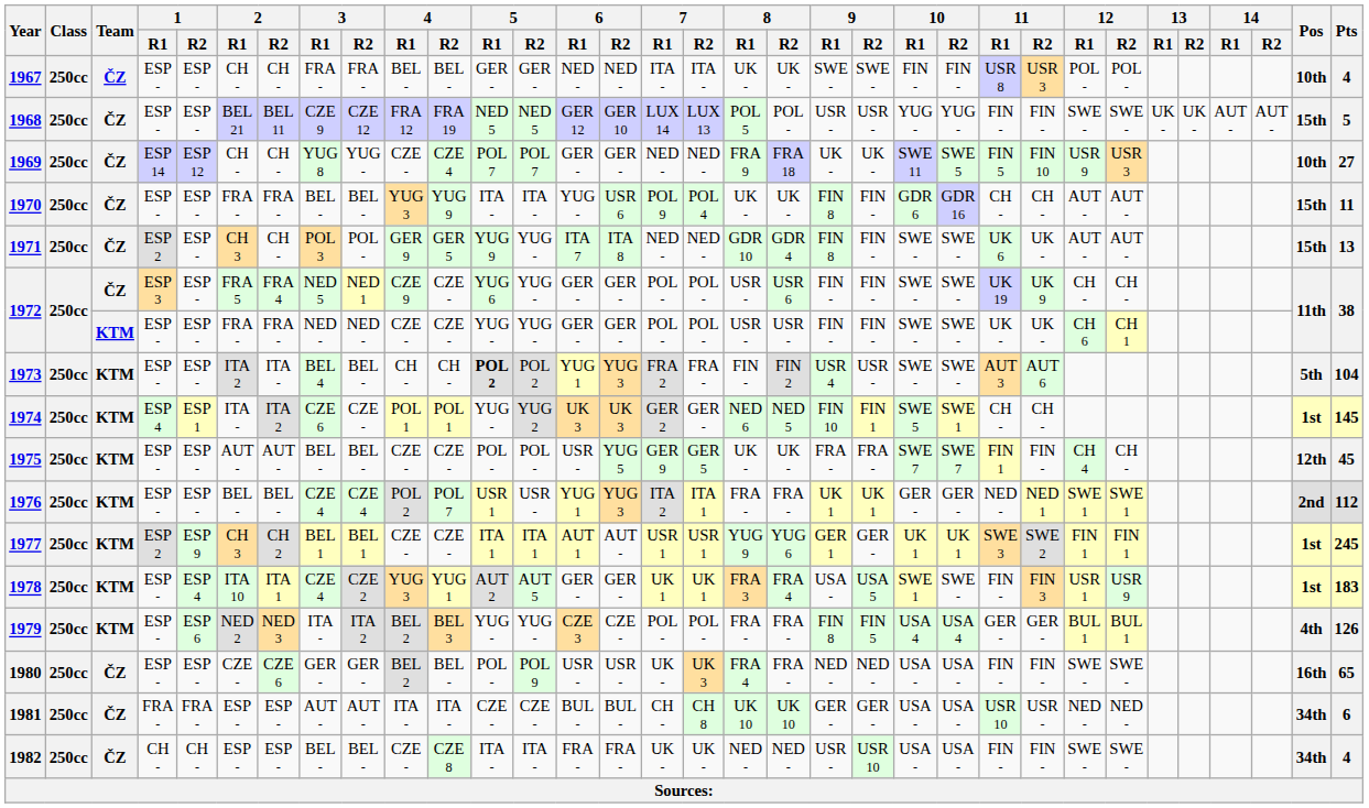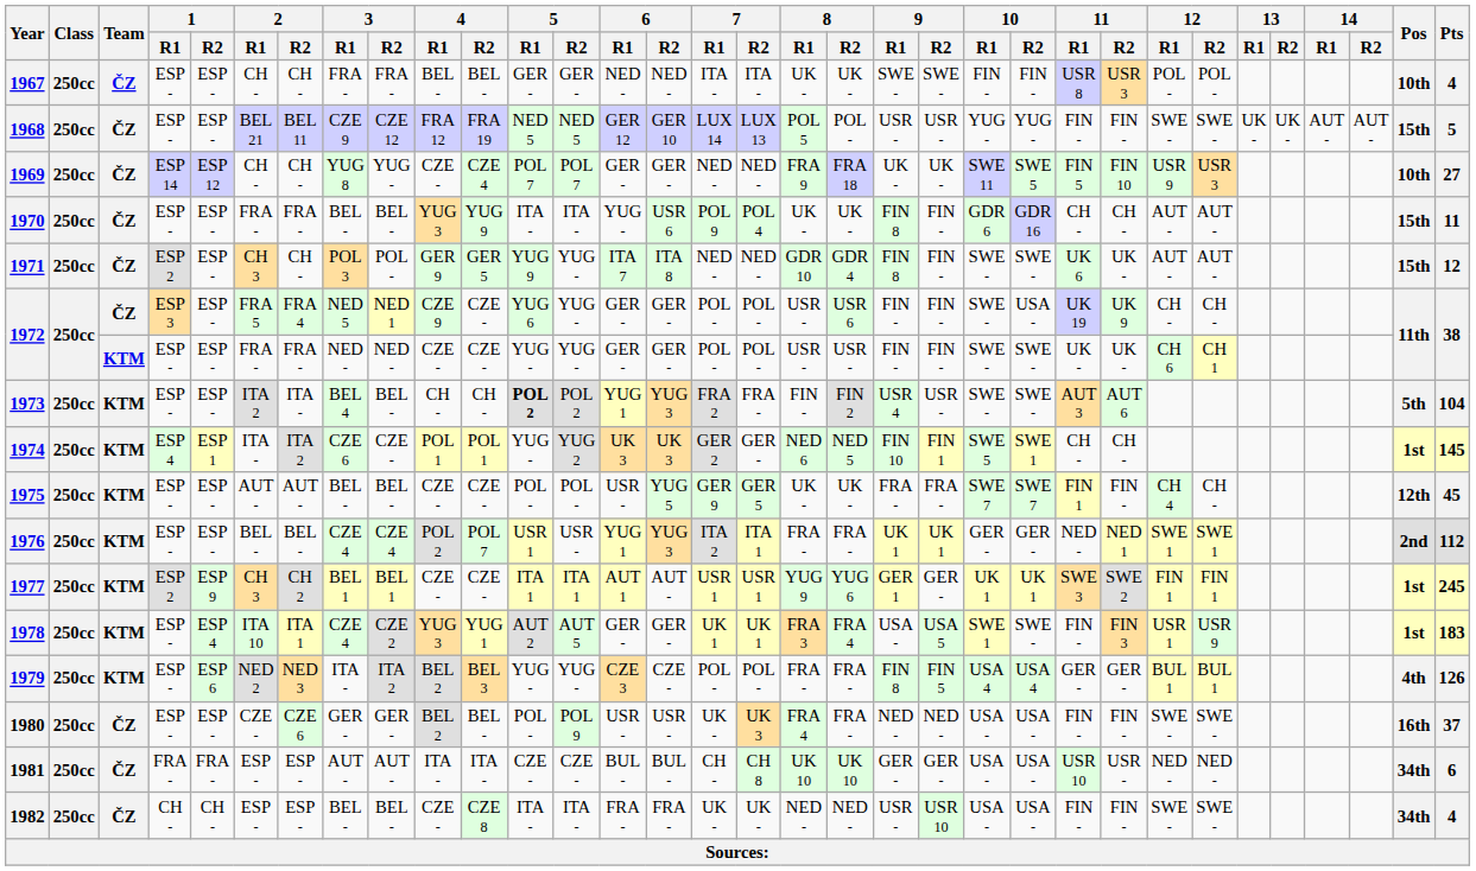 <table class="wikitable" style="text-align:center; font-size:70%">
 <tr>
 <th valign="middle" rowspan=2>Year</th>
 <th valign="middle" rowspan=2>Class</th>
 <th valign="middle" rowspan=2>Team</th>
 <th colspan=2>1</th>
 <th colspan=2>2</th>
 <th colspan=2>3</th>
 <th colspan=2>4</th>
 <th colspan=2>5</th>
 <th colspan=2>6</th>
 <th colspan=2>7</th>
 <th colspan=2>8</th>
 <th colspan=2>9</th>
 <th colspan=2>10</th>
 <th colspan=2>11</th>
 <th colspan=2>12</th>
 <th colspan=2>13</th>
 <th colspan=2>14</th>
 <th rowspan=2>Pos</th>
 <th rowspan=2>Pts</th>
 </tr>
 <tr>
 <th>R1</th>
 <th>R2</th>
 <th>R1</th>
 <th>R2</th>
 <th>R1</th>
 <th>R2</th>
 <th>R1</th>
 <th>R2</th>
 <th>R1</th>
 <th>R2</th>
 <th>R1</th>
 <th>R2</th>
 <th>R1</th>
 <th>R2</th>
 <th>R1</th>
 <th>R2</th>
 <th>R1</th>
 <th>R2</th>
 <th>R1</th>
 <th>R2</th>
 <th>R1</th>
 <th>R2</th>
 <th>R1</th>
 <th>R2</th>
 <th>R1</th>
 <th>R2</th>
 <th>R1</th>
 <th>R2</th>
 </tr>
 <tr>
 <th><a href='#'>1967</a></th>
 <th>250cc</th>
 <th><a href='#'>ČZ</a></th>
 <td>ESP<br><small>-</small></td>
 <td>ESP<br><small>-</small></td>
 <td>CH<br><small>-</small></td>
 <td>CH<br><small>-</small></td>
 <td>FRA<br><small>-</small></td>
 <td>FRA<br><small>-</small></td>
 <td>BEL<br><small>-</small></td>
 <td>BEL<br><small>-</small></td>
 <td>GER<br><small>-</small></td>
 <td>GER<br><small>-</small></td>
 <td>NED<br><small>-</small></td>
 <td>NED<br><small>-</small></td>
 <td>ITA<br><small>-</small></td>
 <td>ITA<br><small>-</small></td>
 <td>UK<br><small>-</small></td>
 <td>UK<br><small>-</small></td>
 <td>SWE<br><small>-</small></td>
 <td>SWE<br><small>-</small></td>
 <td>FIN<br><small>-</small></td>
 <td>FIN<br><small>-</small></td>
 <td style="background:#cfcfff;">USR<br><small>8</small></td>
 <td style="background:#ffdf9f;">USR<br><small>3</small></td>
 <td>POL<br><small>-</small></td>
 <td>POL<br><small>-</small></td>
 <td></td>
 <td></td>
 <td></td>
 <td></td>
 <th>10th</th>
 <th>4</th>
 </tr>
 <tr>
 <th><a href='#'>1968</a></th>
 <th>250cc</th>
 <th>ČZ</th>
 <td>ESP<br><small>-</small></td>
 <td>ESP<br><small>-</small></td>
 <td style="background:#cfcfff;">BEL<br><small>21</small></td>
 <td style="background:#cfcfff;">BEL<br><small>11</small></td>
 <td style="background:#cfcfff;">CZE<br><small>9</small></td>
 <td style="background:#cfcfff;">CZE<br><small>12</small></td>
 <td style="background:#cfcfff;">FRA<br><small>12</small></td>
 <td style="background:#cfcfff;">FRA<br><small>19</small></td>
 <td style="background:#dfffdf;">NED<br><small>5</small></td>
 <td style="background:#dfffdf;">NED<br><small>5</small></td>
 <td style="background:#cfcfff;">GER<br><small>12</small></td>
 <td style="background:#cfcfff;">GER<br><small>10</small></td>
 <td style="background:#cfcfff;">LUX<br><small>14</small></td>
 <td style="background:#cfcfff;">LUX<br><small>13</small></td>
 <td style="background:#dfffdf;">POL<br><small>5</small></td>
 <td>POL<br><small>-</small></td>
 <td>USR<br><small>-</small></td>
 <td>USR<br><small>-</small></td>
 <td>YUG<br><small>-</small></td>
 <td>YUG<br><small>-</small></td>
 <td>FIN<br><small>-</small></td>
 <td>FIN<br><small>-</small></td>
 <td>SWE<br><small>-</small></td>
 <td>SWE<br><small>-</small></td>
 <td>UK<br><small>-</small></td>
 <td>UK<br><small>-</small></td>
 <td>AUT<br><small>-</small></td>
 <td>AUT<br><small>-</small></td>
 <th>15th</th>
 <th>5</th>
 </tr>
 <tr>
 <th><a href='#'>1969</a></th>
 <th>250cc</th>
 <th>ČZ</th>
 <td style="background:#cfcfff;">ESP<br><small>14</small></td>
 <td style="background:#cfcfff;">ESP<br><small>12</small></td>
 <td>CH<br><small>-</small></td>
 <td>CH<br><small>-</small></td>
 <td style="background:#dfffdf;">YUG<br><small>8</small></td>
 <td>YUG<br><small>-</small></td>
 <td>CZE<br><small>-</small></td>
 <td style="background:#dfffdf;">CZE<br><small>4</small></td>
 <td style="background:#dfffdf;">POL<br><small>7</small></td>
 <td style="background:#dfffdf;">POL<br><small>7</small></td>
 <td>GER<br><small>-</small></td>
 <td>GER<br><small>-</small></td>
 <td>NED<br><small>-</small></td>
 <td>NED<br><small>-</small></td>
 <td style="background:#dfffdf;">FRA<br><small>9</small></td>
 <td style="background:#cfcfff;">FRA<br><small>18</small></td>
 <td>UK<br><small>-</small></td>
 <td>UK<br><small>-</small></td>
 <td style="background:#cfcfff;">SWE<br><small>11</small></td>
 <td style="background:#dfffdf;">SWE<br><small>5</small></td>
 <td style="background:#dfffdf;">FIN<br><small>5</small></td>
 <td style="background:#dfffdf;">FIN<br><small>10</small></td>
 <td style="background:#dfffdf;">USR<br><small>9</small></td>
 <td style="background:#ffdf9f;">USR<br><small>3</small></td>
 <td></td>
 <td></td>
 <td></td>
 <td></td>
 <th>10th</th>
 <th>27</th>
 </tr>
 <tr>
 <th><a href='#'>1970</a></th>
 <th>250cc</th>
 <th>ČZ</th>
 <td>ESP<br><small>-</small></td>
 <td>ESP<br><small>-</small></td>
 <td>FRA<br><small>-</small></td>
 <td>FRA<br><small>-</small></td>
 <td>BEL<br><small>-</small></td>
 <td>BEL<br><small>-</small></td>
 <td style="background:#ffdf9f;">YUG<br><small>3</small></td>
 <td style="background:#dfffdf;">YUG<br><small>9</small></td>
 <td>ITA<br><small>-</small></td>
 <td>ITA<br><small>-</small></td>
 <td>YUG<br><small>-</small></td>
 <td style="background:#dfffdf;">USR<br><small>6</small></td>
 <td style="background:#dfffdf;">POL<br><small>9</small></td>
 <td style="background:#dfffdf;">POL<br><small>4</small></td>
 <td>UK<br><small>-</small></td>
 <td>UK<br><small>-</small></td>
 <td style="background:#dfffdf;">FIN<br><small>8</small></td>
 <td>FIN<br><small>-</small></td>
 <td style="background:#dfffdf;">GDR<br><small>6</small></td>
 <td style="background:#cfcfff;">GDR<br><small>16</small></td>
 <td>CH<br><small>-</small></td>
 <td>CH<br><small>-</small></td>
 <td>AUT<br><small>-</small></td>
 <td>AUT<br><small>-</small></td>
 <td></td>
 <td></td>
 <td></td>
 <td></td>
 <th>15th</th>
 <th>11</th>
 </tr>
 <tr>
 <th><a href='#'>1971</a></th>
 <th>250cc</th>
 <th>ČZ</th>
 <td style="background:#dfdfdf;">ESP<br><small>2</small></td>
 <td>ESP<br><small>-</small></td>
 <td style="background:#ffdf9f;">CH<br><small>3</small></td>
 <td>CH<br><small>-</small></td>
 <td style="background:#ffdf9f;">POL<br><small>3</small></td>
 <td>POL<br><small>-</small></td>
 <td style="background:#dfffdf;">GER<br><small>9</small></td>
 <td style="background:#dfffdf;">GER<br><small>5</small></td>
 <td style="background:#dfffdf;">YUG<br><small>9</small></td>
 <td>YUG<br><small>-</small></td>
 <td style="background:#dfffdf;">ITA<br><small>7</small></td>
 <td style="background:#dfffdf;">ITA<br><small>8</small></td>
 <td>NED<br><small>-</small></td>
 <td>NED<br><small>-</small></td>
 <td style="background:#dfffdf;">GDR<br><small>10</small></td>
 <td style="background:#dfffdf;">GDR<br><small>4</small></td>
 <td style="background:#dfffdf;">FIN<br><small>8</small></td>
 <td>FIN<br><small>-</small></td>
 <td>SWE<br><small>-</small></td>
 <td>SWE<br><small>-</small></td>
 <td style="background:#dfffdf;">UK<br><small>6</small></td>
 <td>UK<br><small>-</small></td>
 <td>AUT<br><small>-</small></td>
 <td>AUT<br><small>-</small></td>
 <td></td>
 <td></td>
 <td></td>
 <td></td>
 <th>15th</th>
-<th>13</th>
+<th>12</th>
 </tr>
 <tr>
 <th rowspan=2><a href='#'>1972</a></th>
 <th rowspan=2>250cc</th>
 <th>ČZ</th>
 <td style="background:#ffdf9f;">ESP<br><small>3</small></td>
 <td>ESP<br><small>-</small></td>
 <td style="background:#dfffdf;">FRA<br><small>5</small></td>
 <td style="background:#dfffdf;">FRA<br><small>4</small></td>
 <td style="background:#dfffdf;">NED<br><small>5</small></td>
 <td style="background:#ffffbf;">NED<br><small>1</small></td>
 <td style="background:#dfffdf;">CZE<br><small>9</small></td>
 <td>CZE<br><small>-</small></td>
 <td style="background:#dfffdf;">YUG<br><small>6</small></td>
 <td>YUG<br><small>-</small></td>
 <td>GER<br><small>-</small></td>
 <td>GER<br><small>-</small></td>
 <td>POL<br><small>-</small></td>
 <td>POL<br><small>-</small></td>
 <td>USR<br><small>-</small></td>
 <td style="background:#dfffdf;">USR<br><small>6</small></td>
 <td>FIN<br><small>-</small></td>
 <td>FIN<br><small>-</small></td>
 <td>SWE<br><small>-</small></td>
-<td>SWE<br><small>-</small></td>
+<td>USA<br><small>-</small></td>
 <td style="background:#cfcfff;">UK<br><small>19</small></td>
 <td style="background:#dfffdf;">UK<br><small>9</small></td>
 <td>CH<br><small>-</small></td>
 <td>CH<br><small>-</small></td>
 <td></td>
 <td></td>
 <td></td>
 <td></td>
 <th rowspan=2>11th</th>
 <th rowspan=2>38</th>
 </tr>
 <tr>
 <th><a href='#'>KTM</a></th>
 <td>ESP<br><small>-</small></td>
 <td>ESP<br><small>-</small></td>
 <td>FRA<br><small>-</small></td>
 <td>FRA<br><small>-</small></td>
 <td>NED<br><small>-</small></td>
 <td>NED<br><small>-</small></td>
 <td>CZE<br><small>-</small></td>
 <td>CZE<br><small>-</small></td>
 <td>YUG<br><small>-</small></td>
 <td>YUG<br><small>-</small></td>
 <td>GER<br><small>-</small></td>
 <td>GER<br><small>-</small></td>
 <td>POL<br><small>-</small></td>
 <td>POL<br><small>-</small></td>
 <td>USR<br><small>-</small></td>
 <td>USR<br><small>-</small></td>
 <td>FIN<br><small>-</small></td>
 <td>FIN<br><small>-</small></td>
 <td>SWE<br><small>-</small></td>
 <td>SWE<br><small>-</small></td>
 <td>UK<br><small>-</small></td>
 <td>UK<br><small>-</small></td>
 <td style="background:#dfffdf;">CH<br><small>6</small></td>
 <td style="background:#ffffbf;">CH<br><small>1</small></td>
 <td></td>
 <td></td>
 <td></td>
 <td></td>
 </tr>
 <tr>
 <th><a href='#'>1973</a></th>
 <th>250cc</th>
 <th>KTM</th>
 <td>ESP<br><small>-</small></td>
 <td>ESP<br><small>-</small></td>
 <td style="background:#dfdfdf;">ITA<br><small>2</small></td>
 <td>ITA<br><small>-</small></td>
 <td style="background:#dfffdf;">BEL<br><small>4</small></td>
 <td>BEL<br><small>-</small></td>
 <td>CH<br><small>-</small></td>
 <td>CH<br><small>-</small></td>
 <td style="background:#dfdfdf;"><strong>POL<br><small>2</small></strong></td>
 <td style="background:#dfdfdf;">POL<br><small>2</small></td>
 <td style="background:#ffffbf;">YUG<br><small>1</small></td>
 <td style="background:#ffdf9f;">YUG<br><small>3</small></td>
 <td style="background:#dfdfdf;">FRA<br><small>2</small></td>
 <td>FRA<br><small>-</small></td>
 <td>FIN<br><small>-</small></td>
 <td style="background:#dfdfdf;">FIN<br><small>2</small></td>
 <td style="background:#dfffdf;">USR<br><small>4</small></td>
 <td>USR<br><small>-</small></td>
 <td>SWE<br><small>-</small></td>
 <td>SWE<br><small>-</small></td>
 <td style="background:#ffdf9f;">AUT<br><small>3</small></td>
 <td style="background:#dfffdf;">AUT<br><small>6</small></td>
 <td></td>
 <td></td>
 <td></td>
 <td></td>
 <td></td>
 <td></td>
 <th>5th</th>
 <th>104</th>
 </tr>
 <tr>
 <th><a href='#'>1974</a></th>
 <th>250cc</th>
 <th>KTM</th>
 <td style="background:#dfffdf;">ESP<br><small>4</small></td>
 <td style="background:#ffffbf;">ESP<br><small>1</small></td>
 <td>ITA<br><small>-</small></td>
 <td style="background:#dfdfdf;">ITA<br><small>2</small></td>
 <td style="background:#dfffdf;">CZE<br><small>6</small></td>
 <td>CZE<br><small>-</small></td>
 <td style="background:#ffffbf;">POL<br><small>1</small></td>
 <td style="background:#ffffbf;">POL<br><small>1</small></td>
 <td>YUG<br><small>-</small></td>
 <td style="background:#dfdfdf;">YUG<br><small>2</small></td>
 <td style="background:#ffdf9f;">UK<br><small>3</small></td>
 <td style="background:#ffdf9f;">UK<br><small>3</small></td>
 <td style="background:#dfdfdf;">GER<br><small>2</small></td>
 <td>GER<br><small>-</small></td>
 <td style="background:#dfffdf;">NED<br><small>6</small></td>
 <td style="background:#dfffdf;">NED<br><small>5</small></td>
 <td style="background:#dfffdf;">FIN<br><small>10</small></td>
 <td style="background:#ffffbf;">FIN<br><small>1</small></td>
 <td style="background:#dfffdf;">SWE<br><small>5</small></td>
 <td style="background:#ffffbf;">SWE<br><small>1</small></td>
 <td>CH<br><small>-</small></td>
 <td>CH<br><small>-</small></td>
 <td></td>
 <td></td>
 <td></td>
 <td></td>
 <td></td>
 <td></td>
 <th style="background:#FFFFBF;">1st</th>
 <th style="background:#FFFFBF;">145</th>
 </tr>
 <tr>
 <th><a href='#'>1975</a></th>
 <th>250cc</th>
 <th>KTM</th>
 <td>ESP<br><small>-</small></td>
 <td>ESP<br><small>-</small></td>
 <td>AUT<br><small>-</small></td>
 <td>AUT<br><small>-</small></td>
 <td>BEL<br><small>-</small></td>
 <td>BEL<br><small>-</small></td>
 <td>CZE<br><small>-</small></td>
 <td>CZE<br><small>-</small></td>
 <td>POL<br><small>-</small></td>
 <td>POL<br><small>-</small></td>
 <td>USR<br><small>-</small></td>
 <td style="background:#dfffdf;">YUG<br><small>5</small></td>
 <td style="background:#dfffdf;">GER<br><small>9</small></td>
 <td style="background:#dfffdf;">GER<br><small>5</small></td>
 <td>UK<br><small>-</small></td>
 <td>UK<br><small>-</small></td>
 <td>FRA<br><small>-</small></td>
 <td>FRA<br><small>-</small></td>
 <td style="background:#dfffdf;">SWE<br><small>7</small></td>
 <td style="background:#dfffdf;">SWE<br><small>7</small></td>
 <td style="background:#ffffbf;">FIN<br><small>1</small></td>
 <td>FIN<br><small>-</small></td>
 <td style="background:#dfffdf;">CH<br><small>4</small></td>
 <td>CH<br><small>-</small></td>
 <td></td>
 <td></td>
 <td></td>
 <td></td>
 <th>12th</th>
 <th>45</th>
 </tr>
 <tr>
 <th><a href='#'>1976</a></th>
 <th>250cc</th>
 <th>KTM</th>
 <td>ESP<br><small>-</small></td>
 <td>ESP<br><small>-</small></td>
 <td>BEL<br><small>-</small></td>
 <td>BEL<br><small>-</small></td>
 <td style="background:#dfffdf;">CZE<br><small>4</small></td>
 <td style="background:#dfffdf;">CZE<br><small>4</small></td>
 <td style="background:#dfdfdf;">POL<br><small>2</small></td>
 <td style="background:#dfffdf;">POL<br><small>7</small></td>
 <td style="background:#ffffbf;">USR<br><small>1</small></td>
 <td>USR<br><small>-</small></td>
 <td style="background:#ffffbf;">YUG<br><small>1</small></td>
 <td style="background:#ffdf9f;">YUG<br><small>3</small></td>
 <td style="background:#dfdfdf;">ITA<br><small>2</small></td>
 <td style="background:#ffffbf;">ITA<br><small>1</small></td>
 <td>FRA<br><small>-</small></td>
 <td>FRA<br><small>-</small></td>
 <td style="background:#ffffbf;">UK<br><small>1</small></td>
 <td style="background:#ffffbf;">UK<br><small>1</small></td>
 <td>GER<br><small>-</small></td>
 <td>GER<br><small>-</small></td>
 <td>NED<br><small>-</small></td>
 <td style="background:#ffffbf;">NED<br><small>1</small></td>
 <td style="background:#ffffbf;">SWE<br><small>1</small></td>
 <td style="background:#ffffbf;">SWE<br><small>1</small></td>
 <td></td>
 <td></td>
 <td></td>
 <td></td>
 <th style="background:#DFDFDF;">2nd</th>
 <th style="background:#DFDFDF;">112</th>
 </tr>
 <tr>
 <th><a href='#'>1977</a></th>
 <th>250cc</th>
 <th>KTM</th>
 <td style="background:#dfdfdf;">ESP<br><small>2</small></td>
 <td style="background:#dfffdf;">ESP<br><small>9</small></td>
 <td style="background:#ffdf9f;">CH<br><small>3</small></td>
 <td style="background:#dfdfdf;">CH<br><small>2</small></td>
 <td style="background:#ffffbf;">BEL<br><small>1</small></td>
 <td style="background:#ffffbf;">BEL<br><small>1</small></td>
 <td>CZE<br><small>-</small></td>
 <td>CZE<br><small>-</small></td>
 <td style="background:#ffffbf;">ITA<br><small>1</small></td>
 <td style="background:#ffffbf;">ITA<br><small>1</small></td>
 <td style="background:#ffffbf;">AUT<br><small>1</small></td>
 <td>AUT<br><small>-</small></td>
 <td style="background:#ffffbf;">USR<br><small>1</small></td>
 <td style="background:#ffffbf;">USR<br><small>1</small></td>
 <td style="background:#dfffdf;">YUG<br><small>9</small></td>
 <td style="background:#dfffdf;">YUG<br><small>6</small></td>
 <td style="background:#ffffbf;">GER<br><small>1</small></td>
 <td>GER<br><small>-</small></td>
 <td style="background:#ffffbf;">UK<br><small>1</small></td>
 <td style="background:#ffffbf;">UK<br><small>1</small></td>
 <td style="background:#ffdf9f;">SWE<br><small>3</small></td>
 <td style="background:#dfdfdf;">SWE<br><small>2</small></td>
 <td style="background:#ffffbf;">FIN<br><small>1</small></td>
 <td style="background:#ffffbf;">FIN<br><small>1</small></td>
 <td></td>
 <td></td>
 <td></td>
 <td></td>
 <th style="background:#FFFFBF;">1st</th>
 <th style="background:#FFFFBF;">245</th>
 </tr>
 <tr>
 <th><a href='#'>1978</a></th>
 <th>250cc</th>
 <th>KTM</th>
 <td>ESP<br><small>-</small></td>
 <td style="background:#dfffdf;">ESP<br><small>4</small></td>
 <td style="background:#dfffdf;">ITA<br><small>10</small></td>
 <td style="background:#ffffbf;">ITA<br><small>1</small></td>
 <td style="background:#dfffdf;">CZE<br><small>4</small></td>
 <td style="background:#dfdfdf;">CZE<br><small>2</small></td>
 <td style="background:#ffdf9f;">YUG<br><small>3</small></td>
 <td style="background:#ffffbf;">YUG<br><small>1</small></td>
 <td style="background:#dfdfdf;">AUT<br><small>2</small></td>
 <td style="background:#dfffdf;">AUT<br><small>5</small></td>
 <td>GER<br><small>-</small></td>
 <td>GER<br><small>-</small></td>
 <td style="background:#ffffbf;">UK<br><small>1</small></td>
 <td style="background:#ffffbf;">UK<br><small>1</small></td>
 <td style="background:#ffdf9f;">FRA<br><small>3</small></td>
 <td style="background:#dfffdf;">FRA<br><small>4</small></td>
 <td>USA<br><small>-</small></td>
 <td style="background:#dfffdf;">USA<br><small>5</small></td>
 <td style="background:#ffffbf;">SWE<br><small>1</small></td>
 <td>SWE<br><small>-</small></td>
 <td>FIN<br><small>-</small></td>
 <td style="background:#ffdf9f;">FIN<br><small>3</small></td>
 <td style="background:#ffffbf;">USR<br><small>1</small></td>
 <td style="background:#dfffdf;">USR<br><small>9</small></td>
 <td></td>
 <td></td>
 <td></td>
 <td></td>
 <th style="background:#FFFFBF;">1st</th>
 <th style="background:#FFFFBF;">183</th>
 </tr>
 <tr>
 <th><a href='#'>1979</a></th>
 <th>250cc</th>
 <th>KTM</th>
 <td>ESP<br><small>-</small></td>
 <td style="background:#dfffdf;">ESP<br><small>6</small></td>
 <td style="background:#dfdfdf;">NED<br><small>2</small></td>
 <td style="background:#ffdf9f;">NED<br><small>3</small></td>
 <td>ITA<br><small>-</small></td>
 <td style="background:#dfdfdf;">ITA<br><small>2</small></td>
 <td style="background:#dfdfdf;">BEL<br><small>2</small></td>
 <td style="background:#ffdf9f;">BEL<br><small>3</small></td>
 <td>YUG<br><small>-</small></td>
 <td>YUG<br><small>-</small></td>
 <td style="background:#ffdf9f;">CZE<br><small>3</small></td>
 <td>CZE<br><small>-</small></td>
 <td>POL<br><small>-</small></td>
 <td>POL<br><small>-</small></td>
 <td>FRA<br><small>-</small></td>
 <td>FRA<br><small>-</small></td>
 <td style="background:#dfffdf;">FIN<br><small>8</small></td>
 <td style="background:#dfffdf;">FIN<br><small>5</small></td>
 <td style="background:#dfffdf;">USA<br><small>4</small></td>
 <td style="background:#dfffdf;">USA<br><small>4</small></td>
 <td>GER<br><small>-</small></td>
 <td>GER<br><small>-</small></td>
 <td style="background:#ffffbf;">BUL<br><small>1</small></td>
 <td style="background:#ffffbf;">BUL<br><small>1</small></td>
 <td></td>
 <td></td>
 <td></td>
 <td></td>
 <th>4th</th>
 <th>126</th>
 </tr>
 <tr>
 <th>1980</th>
 <th>250cc</th>
 <th>ČZ</th>
 <td>ESP<br><small>-</small></td>
 <td>ESP<br><small>-</small></td>
 <td>CZE<br><small>-</small></td>
 <td style="background:#dfffdf;">CZE<br><small>6</small></td>
 <td>GER<br><small>-</small></td>
 <td>GER<br><small>-</small></td>
 <td style="background:#dfdfdf;">BEL<br><small>2</small></td>
 <td>BEL<br><small>-</small></td>
 <td>POL<br><small>-</small></td>
 <td style="background:#dfffdf;">POL<br><small>9</small></td>
 <td>USR<br><small>-</small></td>
 <td>USR<br><small>-</small></td>
 <td>UK<br><small>-</small></td>
 <td style="background:#ffdf9f;">UK<br><small>3</small></td>
 <td style="background:#dfffdf;">FRA<br><small>4</small></td>
 <td>FRA<br><small>-</small></td>
 <td>NED<br><small>-</small></td>
 <td>NED<br><small>-</small></td>
 <td>USA<br><small>-</small></td>
 <td>USA<br><small>-</small></td>
 <td>FIN<br><small>-</small></td>
 <td>FIN<br><small>-</small></td>
 <td>SWE<br><small>-</small></td>
 <td>SWE<br><small>-</small></td>
 <td></td>
 <td></td>
 <td></td>
 <td></td>
 <th>16th</th>
-<th>65</th>
+<th>37</th>
 </tr>
 <tr>
 <th>1981</th>
 <th>250cc</th>
 <th>ČZ</th>
 <td>FRA<br><small>-</small></td>
 <td>FRA<br><small>-</small></td>
 <td>ESP<br><small>-</small></td>
 <td>ESP<br><small>-</small></td>
 <td>AUT<br><small>-</small></td>
 <td>AUT<br><small>-</small></td>
 <td>ITA<br><small>-</small></td>
 <td>ITA<br><small>-</small></td>
 <td>CZE<br><small>-</small></td>
 <td>CZE<br><small>-</small></td>
 <td>BUL<br><small>-</small></td>
 <td>BUL<br><small>-</small></td>
 <td>CH<br><small>-</small></td>
 <td style="background:#dfffdf;">CH<br><small>8</small></td>
 <td style="background:#dfffdf;">UK<br><small>10</small></td>
 <td style="background:#dfffdf;">UK<br><small>10</small></td>
 <td>GER<br><small>-</small></td>
 <td>GER<br><small>-</small></td>
 <td>USA<br><small>-</small></td>
 <td>USA<br><small>-</small></td>
 <td style="background:#dfffdf;">USR<br><small>10</small></td>
 <td>USR<br><small>-</small></td>
 <td>NED<br><small>-</small></td>
 <td>NED<br><small>-</small></td>
 <td></td>
 <td></td>
 <td></td>
 <td></td>
 <th>34th</th>
 <th>6</th>
 </tr>
 <tr>
 <th>1982</th>
 <th>250cc</th>
 <th>ČZ</th>
 <td>CH<br><small>-</small></td>
 <td>CH<br><small>-</small></td>
 <td>ESP<br><small>-</small></td>
 <td>ESP<br><small>-</small></td>
 <td>BEL<br><small>-</small></td>
 <td>BEL<br><small>-</small></td>
 <td>CZE<br><small>-</small></td>
 <td style="background:#dfffdf;">CZE<br><small>8</small></td>
 <td>ITA<br><small>-</small></td>
 <td>ITA<br><small>-</small></td>
 <td>FRA<br><small>-</small></td>
 <td>FRA<br><small>-</small></td>
 <td>UK<br><small>-</small></td>
 <td>UK<br><small>-</small></td>
 <td>NED<br><small>-</small></td>
 <td>NED<br><small>-</small></td>
 <td>USR<br><small>-</small></td>
 <td style="background:#dfffdf;">USR<br><small>10</small></td>
 <td>USA<br><small>-</small></td>
 <td>USA<br><small>-</small></td>
 <td>FIN<br><small>-</small></td>
 <td>FIN<br><small>-</small></td>
 <td>SWE<br><small>-</small></td>
 <td>SWE<br><small>-</small></td>
 <td></td>
 <td></td>
 <td></td>
 <td></td>
 <th>34th</th>
 <th>4</th>
 </tr>
 <tr>
 <th colspan=35>Sources:</th>
 </tr>
 </table>
